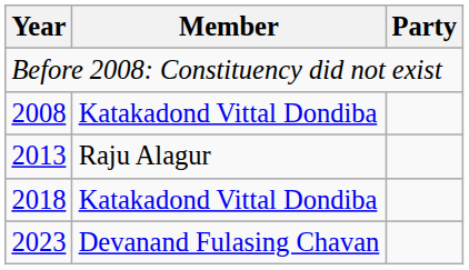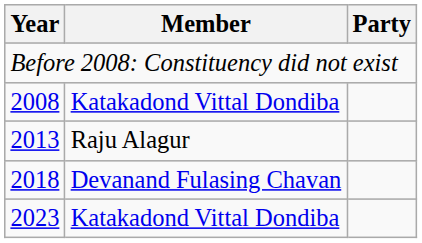 <table class="wikitable sortable">
 <tr>
 <th>Year</th>
 <th>Member</th>
 <th colspan=2>Party</th>
 </tr>
 <tr>
 <td colspan=4><em>Before 2008: Constituency did not exist</em></td>
 </tr>
 <tr>
 <td><a href='#'>2008</a></td>
 <td><a href='#'>Katakadond Vittal Dondiba</a></td>
 <td></td>
 </tr>
 <tr>
 <td><a href='#'>2013</a></td>
 <td>Raju Alagur</td>
 <td></td>
 </tr>
 <tr>
 <td><a href='#'>2018</a></td>
-<td><a href='#'>Katakadond Vittal Dondiba</a></td>
+<td><a href='#'>Devanand Fulasing Chavan</a></td>
 <td></td>
 </tr>
 <tr>
 <td><a href='#'>2023</a></td>
-<td><a href='#'>Devanand Fulasing Chavan</a></td>
+<td><a href='#'>Katakadond Vittal Dondiba</a></td>
 <td></td>
 </tr>
 </table>
